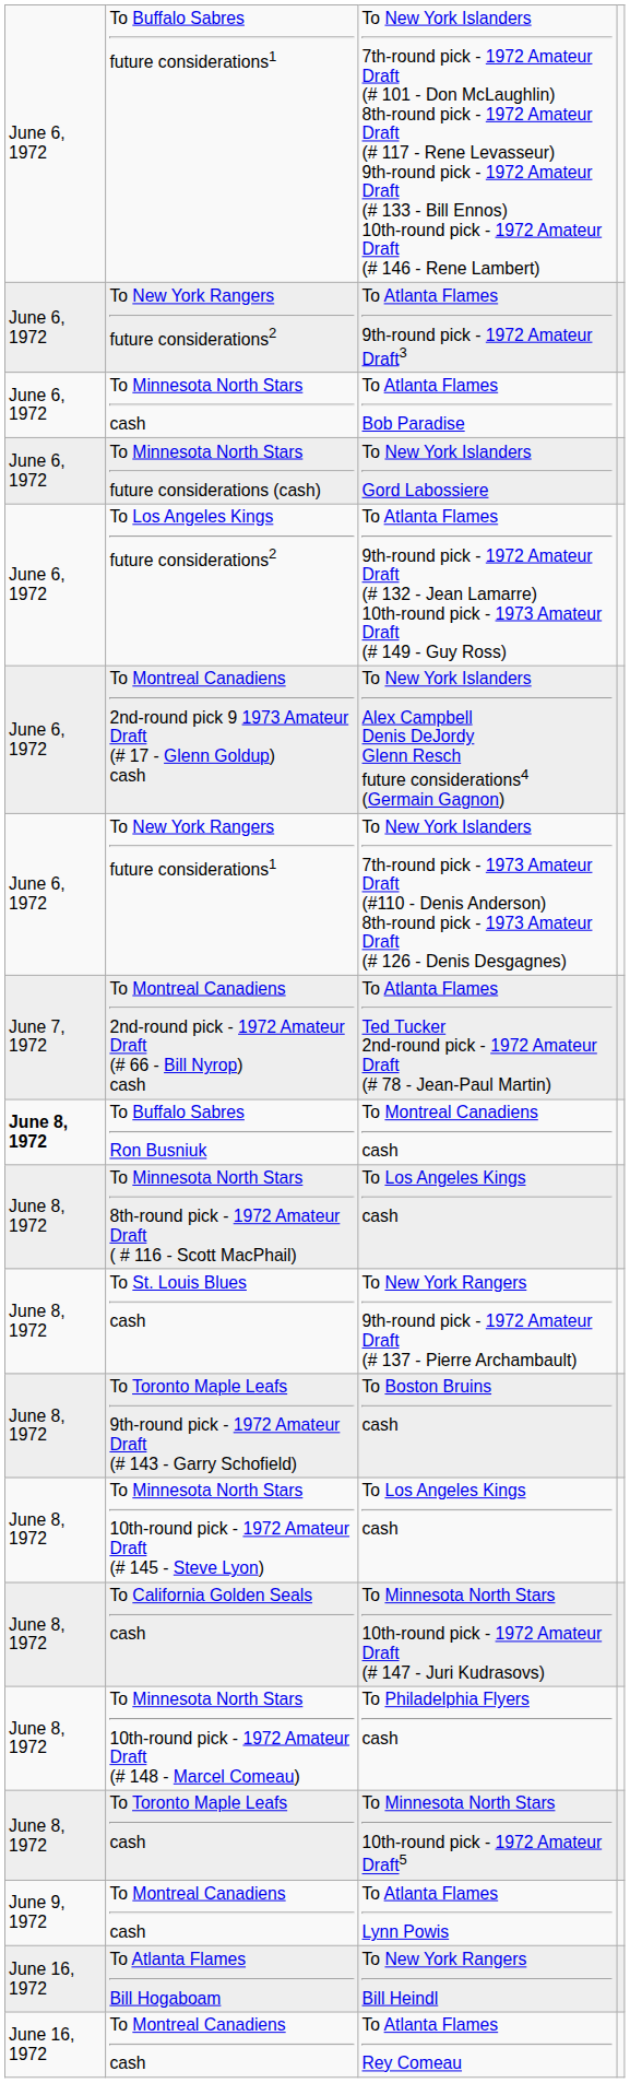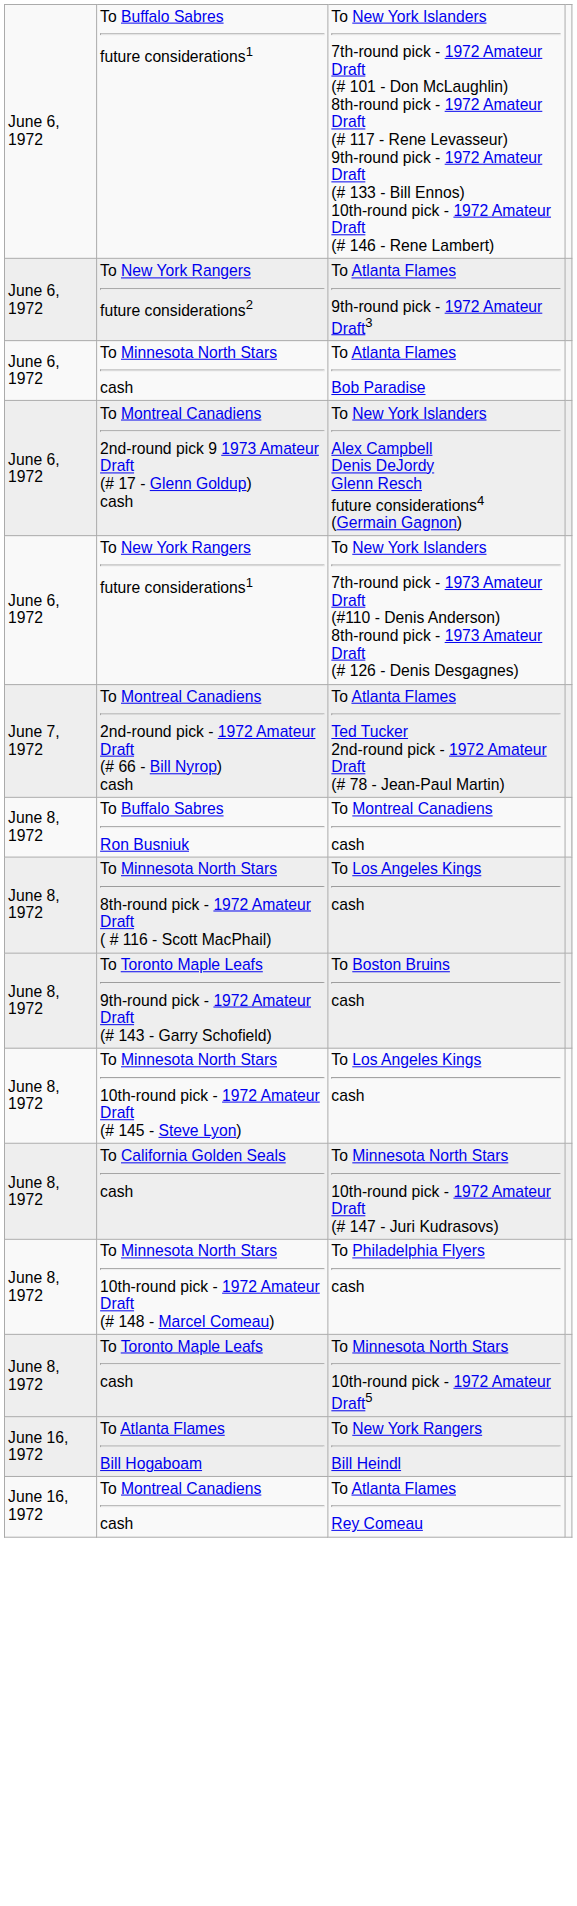 <table class="wikitable" style="border:1px solid #999; width:580px;">
 <tr>
 <td>June 6, 1972</td>
 <td valign="top">To <a href='#'>Buffalo Sabres</a><hr><span>future considerations<sup>1</sup></span></td>
 <td valign="top">To <a href='#'>New York Islanders</a><hr>7th-round pick - <a href='#'>1972 Amateur Draft</a><br>(# 101 - Don McLaughlin)<br>8th-round pick - <a href='#'>1972 Amateur Draft</a><br>(# 117 - Rene Levasseur)<br>9th-round pick - <a href='#'>1972 Amateur Draft</a><br>(# 133 - Bill Ennos)<br>10th-round pick - <a href='#'>1972 Amateur Draft</a><br>(# 146 - Rene Lambert)</td>
 <td></td>
 </tr>
 <tr bgcolor="eeeeee">
 <td>June 6, 1972</td>
 <td valign="top">To <a href='#'>New York Rangers</a><hr><span>future considerations<sup>2</sup></span></td>
 <td valign="top">To <a href='#'>Atlanta Flames</a><hr>9th-round pick - <a href='#'>1972 Amateur Draft</a><sup>3</sup></td>
 <td></td>
 </tr>
 <tr>
 <td>June 6, 1972</td>
 <td valign="top">To <a href='#'>Minnesota North Stars</a><hr>cash</td>
 <td valign="top">To <a href='#'>Atlanta Flames</a><hr><a href='#'>Bob Paradise</a></td>
 <td></td>
 </tr>
 <tr bgcolor="eeeeee">
 <td>June 6, 1972</td>
-<td valign="top">To <a href='#'>Minnesota North Stars</a><hr>future considerations (cash)</td>
-<td valign="top">To <a href='#'>New York Islanders</a><hr><a href='#'>Gord Labossiere</a></td>
-<td></td>
-</tr>
-<tr>
-<td>June 6, 1972</td>
-<td valign="top">To <a href='#'>Los Angeles Kings</a><hr><span>future considerations<sup>2</sup></span></td>
-<td valign="top">To <a href='#'>Atlanta Flames</a><hr>9th-round pick - <a href='#'>1972 Amateur Draft</a><br>(# 132 - Jean Lamarre)<br>10th-round pick - <a href='#'>1973 Amateur Draft</a><br>(# 149 - Guy Ross)</td>
-<td></td>
-</tr>
-<tr bgcolor="eeeeee">
-<td>June 6, 1972</td>
 <td valign="top">To <a href='#'>Montreal Canadiens</a><hr>2nd-round pick 9 <a href='#'>1973 Amateur Draft</a><br>(# 17 - <a href='#'>Glenn Goldup</a>)<br>cash</td>
 <td valign="top">To <a href='#'>New York Islanders</a><hr><a href='#'>Alex Campbell</a><br><a href='#'>Denis DeJordy</a><br><a href='#'>Glenn Resch</a><br>future considerations<sup>4</sup><br>(<a href='#'>Germain Gagnon</a>)</td>
 <td></td>
 </tr>
 <tr>
 <td>June 6, 1972</td>
 <td valign="top">To <a href='#'>New York Rangers</a><hr><span>future considerations<sup>1</sup></span></td>
 <td valign="top">To <a href='#'>New York Islanders</a><hr>7th-round pick - <a href='#'>1973 Amateur Draft</a><br>(#110 - Denis Anderson)<br>8th-round pick - <a href='#'>1973 Amateur Draft</a><br>(# 126 - Denis Desgagnes)</td>
 <td></td>
 </tr>
 <tr bgcolor="eeeeee">
 <td>June 7, 1972</td>
 <td valign="top">To <a href='#'>Montreal Canadiens</a><hr>2nd-round pick - <a href='#'>1972 Amateur Draft</a><br>(# 66 - <a href='#'>Bill Nyrop</a>)<br>cash</td>
 <td valign="top">To <a href='#'>Atlanta Flames</a><hr><a href='#'>Ted Tucker</a><br>2nd-round pick - <a href='#'>1972 Amateur Draft</a><br>(# 78 - Jean-Paul Martin)</td>
 <td></td>
 </tr>
 <tr>
-<td><strong>June 8, 1972</strong></td>
+<td>June 8, 1972</td>
 <td valign="top">To <a href='#'>Buffalo Sabres</a><hr><a href='#'>Ron Busniuk</a></td>
 <td valign="top">To <a href='#'>Montreal Canadiens</a><hr>cash</td>
 </tr>
 <tr bgcolor="eeeeee">
 <td>June 8, 1972</td>
 <td valign="top">To <a href='#'>Minnesota North Stars</a><hr>8th-round pick - <a href='#'>1972 Amateur Draft</a><br>( # 116 - Scott MacPhail)</td>
 <td valign="top">To <a href='#'>Los Angeles Kings</a><hr>cash</td>
-<td></td>
-</tr>
-<tr>
-<td>June 8, 1972</td>
-<td valign="top">To <a href='#'>St. Louis Blues</a><hr>cash</td>
-<td valign="top">To <a href='#'>New York Rangers</a><hr>9th-round pick - <a href='#'>1972 Amateur Draft</a><br>(# 137 - Pierre Archambault)</td>
 <td></td>
 </tr>
 <tr bgcolor="eeeeee">
 <td>June 8, 1972</td>
 <td valign="top">To <a href='#'>Toronto Maple Leafs</a><hr>9th-round pick - <a href='#'>1972 Amateur Draft</a><br>(# 143 - Garry Schofield)</td>
 <td valign="top">To <a href='#'>Boston Bruins</a><hr>cash</td>
 <td></td>
 </tr>
 <tr>
 <td>June 8, 1972</td>
 <td valign="top">To <a href='#'>Minnesota North Stars</a><hr>10th-round pick - <a href='#'>1972 Amateur Draft</a><br>(# 145 - <a href='#'>Steve Lyon</a>)</td>
 <td valign="top">To <a href='#'>Los Angeles Kings</a><hr>cash</td>
 <td></td>
 </tr>
 <tr bgcolor="eeeeee">
 <td>June 8, 1972</td>
 <td valign="top">To <a href='#'>California Golden Seals</a><hr>cash</td>
 <td valign="top">To <a href='#'>Minnesota North Stars</a><hr>10th-round pick - <a href='#'>1972 Amateur Draft</a><br>(# 147 - Juri Kudrasovs)</td>
 <td></td>
 </tr>
 <tr>
 <td>June 8, 1972</td>
 <td valign="top">To <a href='#'>Minnesota North Stars</a><hr>10th-round pick - <a href='#'>1972 Amateur Draft</a><br>(# 148 - <a href='#'>Marcel Comeau</a>)</td>
 <td valign="top">To <a href='#'>Philadelphia Flyers</a><hr>cash</td>
 <td></td>
 </tr>
 <tr bgcolor="eeeeee">
 <td>June 8, 1972</td>
 <td valign="top">To <a href='#'>Toronto Maple Leafs</a><hr>cash</td>
 <td valign="top">To <a href='#'>Minnesota North Stars</a><hr>10th-round pick - <a href='#'>1972 Amateur Draft</a><sup>5</sup></td>
 <td></td>
 </tr>
-<tr>
-<td>June 9, 1972</td>
-<td valign="top">To <a href='#'>Montreal Canadiens</a><hr>cash</td>
-<td valign="top">To <a href='#'>Atlanta Flames</a><hr><a href='#'>Lynn Powis</a></td>
-<td></td>
-</tr>
 <tr bgcolor="eeeeee">
 <td>June 16, 1972</td>
 <td valign="top">To <a href='#'>Atlanta Flames</a><hr><a href='#'>Bill Hogaboam</a></td>
 <td valign="top">To <a href='#'>New York Rangers</a><hr><a href='#'>Bill Heindl</a></td>
 <td></td>
 </tr>
 <tr>
 <td>June 16, 1972</td>
 <td valign="top">To <a href='#'>Montreal Canadiens</a><hr>cash</td>
 <td valign="top">To <a href='#'>Atlanta Flames</a><hr><a href='#'>Rey Comeau</a></td>
 <td></td>
 </tr>
 </table>
